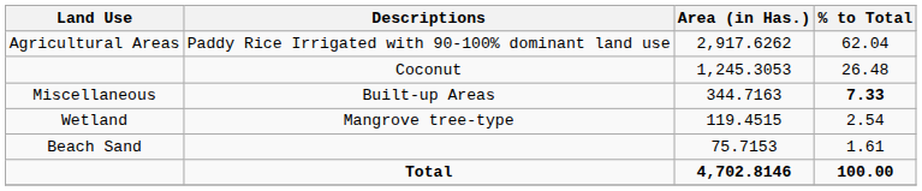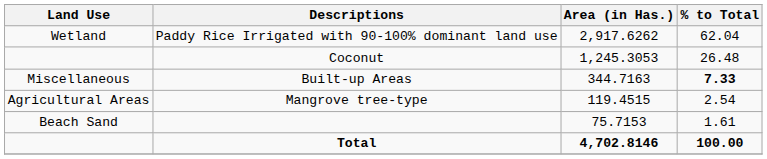 <table class="wikitable" style="text-align:center">
 <tr>
 <th>Land Use</th>
 <th>Descriptions</th>
 <th>Area (in Has.)</th>
 <th>% to Total</th>
 </tr>
 <tr>
-<td>Agricultural Areas</td>
+<td>Wetland</td>
 <td>Paddy Rice Irrigated with 90-100% dominant land use</td>
 <td>2,917.6262</td>
 <td>62.04</td>
 </tr>
 <tr>
 <td></td>
 <td>Coconut</td>
 <td>1,245.3053</td>
 <td>26.48</td>
 </tr>
 <tr>
 <td>Miscellaneous</td>
 <td>Built-up Areas</td>
 <td>344.7163</td>
 <td><strong>7.33</strong></td>
 </tr>
 <tr>
-<td>Wetland</td>
+<td>Agricultural Areas</td>
 <td>Mangrove tree-type</td>
 <td>119.4515</td>
 <td>2.54</td>
 </tr>
 <tr>
 <td>Beach Sand</td>
 <td></td>
 <td>75.7153</td>
 <td>1.61</td>
 </tr>
 <tr>
 <td></td>
 <td><strong>Total</strong></td>
 <td><strong>4,702.8146</strong></td>
 <td><strong>100.00</strong></td>
 </tr>
 <tr>
 </tr>
 </table>
